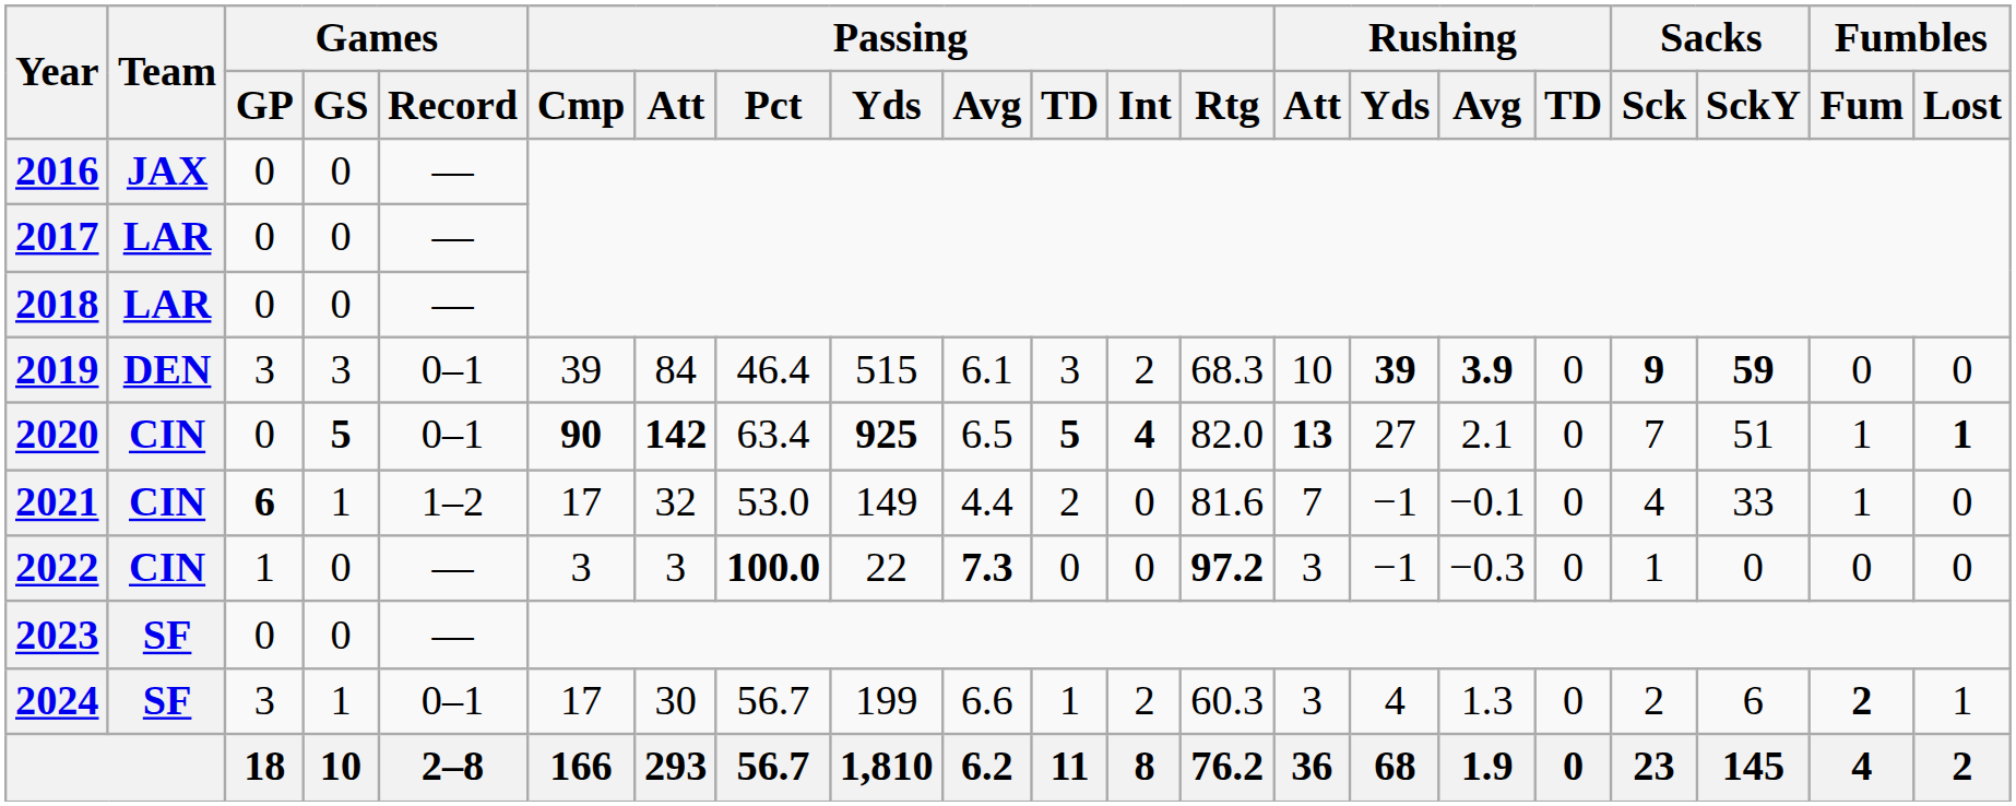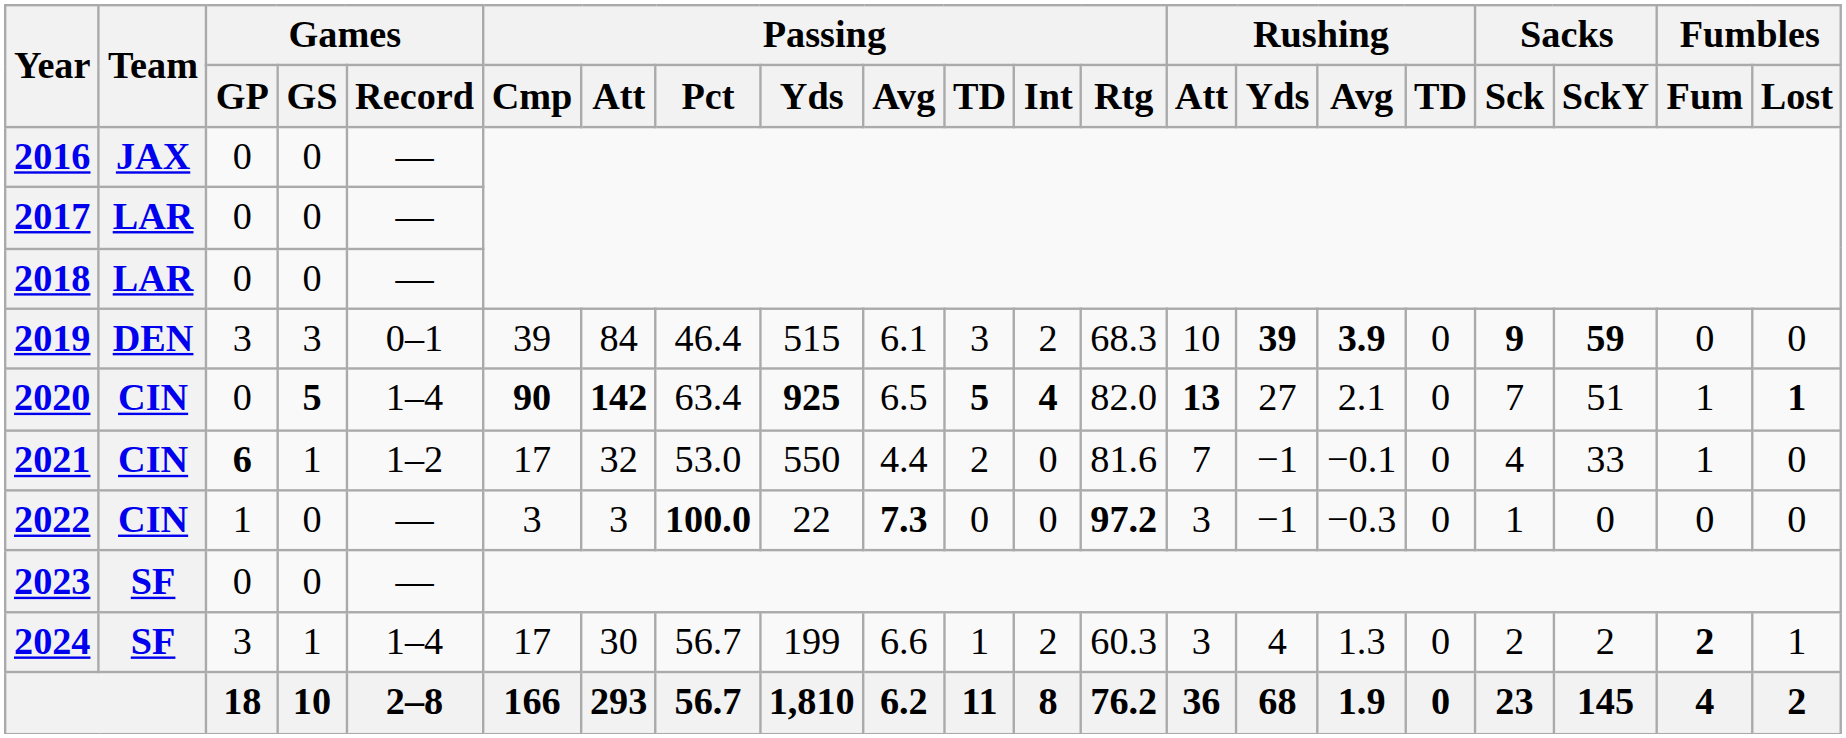 <table class="wikitable" style="text-align:center;">
 <tr>
 <th rowspan="2">Year</th>
 <th rowspan="2">Team</th>
 <th colspan="3">Games</th>
 <th colspan="8">Passing</th>
 <th colspan="4">Rushing</th>
 <th colspan="2">Sacks</th>
 <th colspan="2">Fumbles</th>
 </tr>
 <tr>
 <th>GP</th>
 <th>GS</th>
 <th>Record</th>
 <th>Cmp</th>
 <th>Att</th>
 <th>Pct</th>
 <th>Yds</th>
 <th>Avg</th>
 <th>TD</th>
 <th>Int</th>
 <th>Rtg</th>
 <th>Att</th>
 <th>Yds</th>
 <th>Avg</th>
 <th>TD</th>
 <th>Sck</th>
 <th>SckY</th>
 <th>Fum</th>
 <th>Lost</th>
 </tr>
 <tr>
 <th><a href='#'>2016</a></th>
 <th><a href='#'>JAX</a></th>
 <td>0</td>
 <td>0</td>
 <td>—</td>
 <td colspan="16" rowspan="3"></td>
 </tr>
 <tr>
 <th><a href='#'>2017</a></th>
 <th><a href='#'>LAR</a></th>
 <td>0</td>
 <td>0</td>
 <td>—</td>
 </tr>
 <tr>
 <th><a href='#'>2018</a></th>
 <th><a href='#'>LAR</a></th>
 <td>0</td>
 <td>0</td>
 <td>—</td>
 </tr>
 <tr>
 <th><a href='#'>2019</a></th>
 <th><a href='#'>DEN</a></th>
 <td>3</td>
 <td>3</td>
 <td>0–1</td>
 <td>39</td>
 <td>84</td>
 <td>46.4</td>
 <td>515</td>
 <td>6.1</td>
 <td>3</td>
 <td>2</td>
 <td>68.3</td>
 <td>10</td>
 <td><strong>39</strong></td>
 <td><strong>3.9</strong></td>
 <td>0</td>
 <td><strong>9</strong></td>
 <td><strong>59</strong></td>
 <td>0</td>
 <td>0</td>
 </tr>
 <tr>
 <th><a href='#'>2020</a></th>
 <th><a href='#'>CIN</a></th>
 <td>0</td>
 <td><strong>5</strong></td>
-<td>0–1</td>
+<td>1–4</td>
 <td><strong>90</strong></td>
 <td><strong>142</strong></td>
 <td>63.4</td>
 <td><strong>925</strong></td>
 <td>6.5</td>
 <td><strong>5</strong></td>
 <td><strong>4</strong></td>
 <td>82.0</td>
 <td><strong>13</strong></td>
 <td>27</td>
 <td>2.1</td>
 <td>0</td>
 <td>7</td>
 <td>51</td>
 <td>1</td>
 <td><strong>1</strong></td>
 </tr>
 <tr>
 <th><a href='#'>2021</a></th>
 <th><a href='#'>CIN</a></th>
 <td><strong>6</strong></td>
 <td>1</td>
 <td>1–2</td>
 <td>17</td>
 <td>32</td>
 <td>53.0</td>
-<td>149</td>
+<td>550</td>
 <td>4.4</td>
 <td>2</td>
 <td>0</td>
 <td>81.6</td>
 <td>7</td>
 <td>−1</td>
 <td>−0.1</td>
 <td>0</td>
 <td>4</td>
 <td>33</td>
 <td>1</td>
 <td>0</td>
 </tr>
 <tr>
 <th><a href='#'>2022</a></th>
 <th><a href='#'>CIN</a></th>
 <td>1</td>
 <td>0</td>
 <td>—</td>
 <td>3</td>
 <td>3</td>
 <td><strong>100.0</strong></td>
 <td>22</td>
 <td><strong>7.3</strong></td>
 <td>0</td>
 <td>0</td>
 <td><strong>97.2</strong></td>
 <td>3</td>
 <td>−1</td>
 <td>−0.3</td>
 <td>0</td>
 <td>1</td>
 <td>0</td>
 <td>0</td>
 <td>0</td>
 </tr>
 <tr>
 <th><a href='#'>2023</a></th>
 <th><a href='#'>SF</a></th>
 <td>0</td>
 <td>0</td>
 <td>—</td>
 <td colspan="16" rowspan="1"></td>
 </tr>
 <tr>
 <th><a href='#'>2024</a></th>
 <th><a href='#'>SF</a></th>
 <td>3</td>
 <td>1</td>
-<td>0–1</td>
+<td>1–4</td>
 <td>17</td>
 <td>30</td>
 <td>56.7</td>
 <td>199</td>
 <td>6.6</td>
 <td>1</td>
 <td>2</td>
 <td>60.3</td>
 <td>3</td>
 <td>4</td>
 <td>1.3</td>
 <td>0</td>
 <td>2</td>
-<td>6</td>
+<td>2</td>
 <td><strong>2</strong></td>
 <td>1</td>
 </tr>
 <tr>
 <th colspan="2"></th>
 <th>18</th>
 <th>10</th>
 <th>2–8</th>
 <th>166</th>
 <th>293</th>
 <th>56.7</th>
 <th>1,810</th>
 <th>6.2</th>
 <th>11</th>
 <th>8</th>
 <th>76.2</th>
 <th>36</th>
 <th>68</th>
 <th>1.9</th>
 <th>0</th>
 <th>23</th>
 <th>145</th>
 <th>4</th>
 <th>2</th>
 </tr>
 </table>
